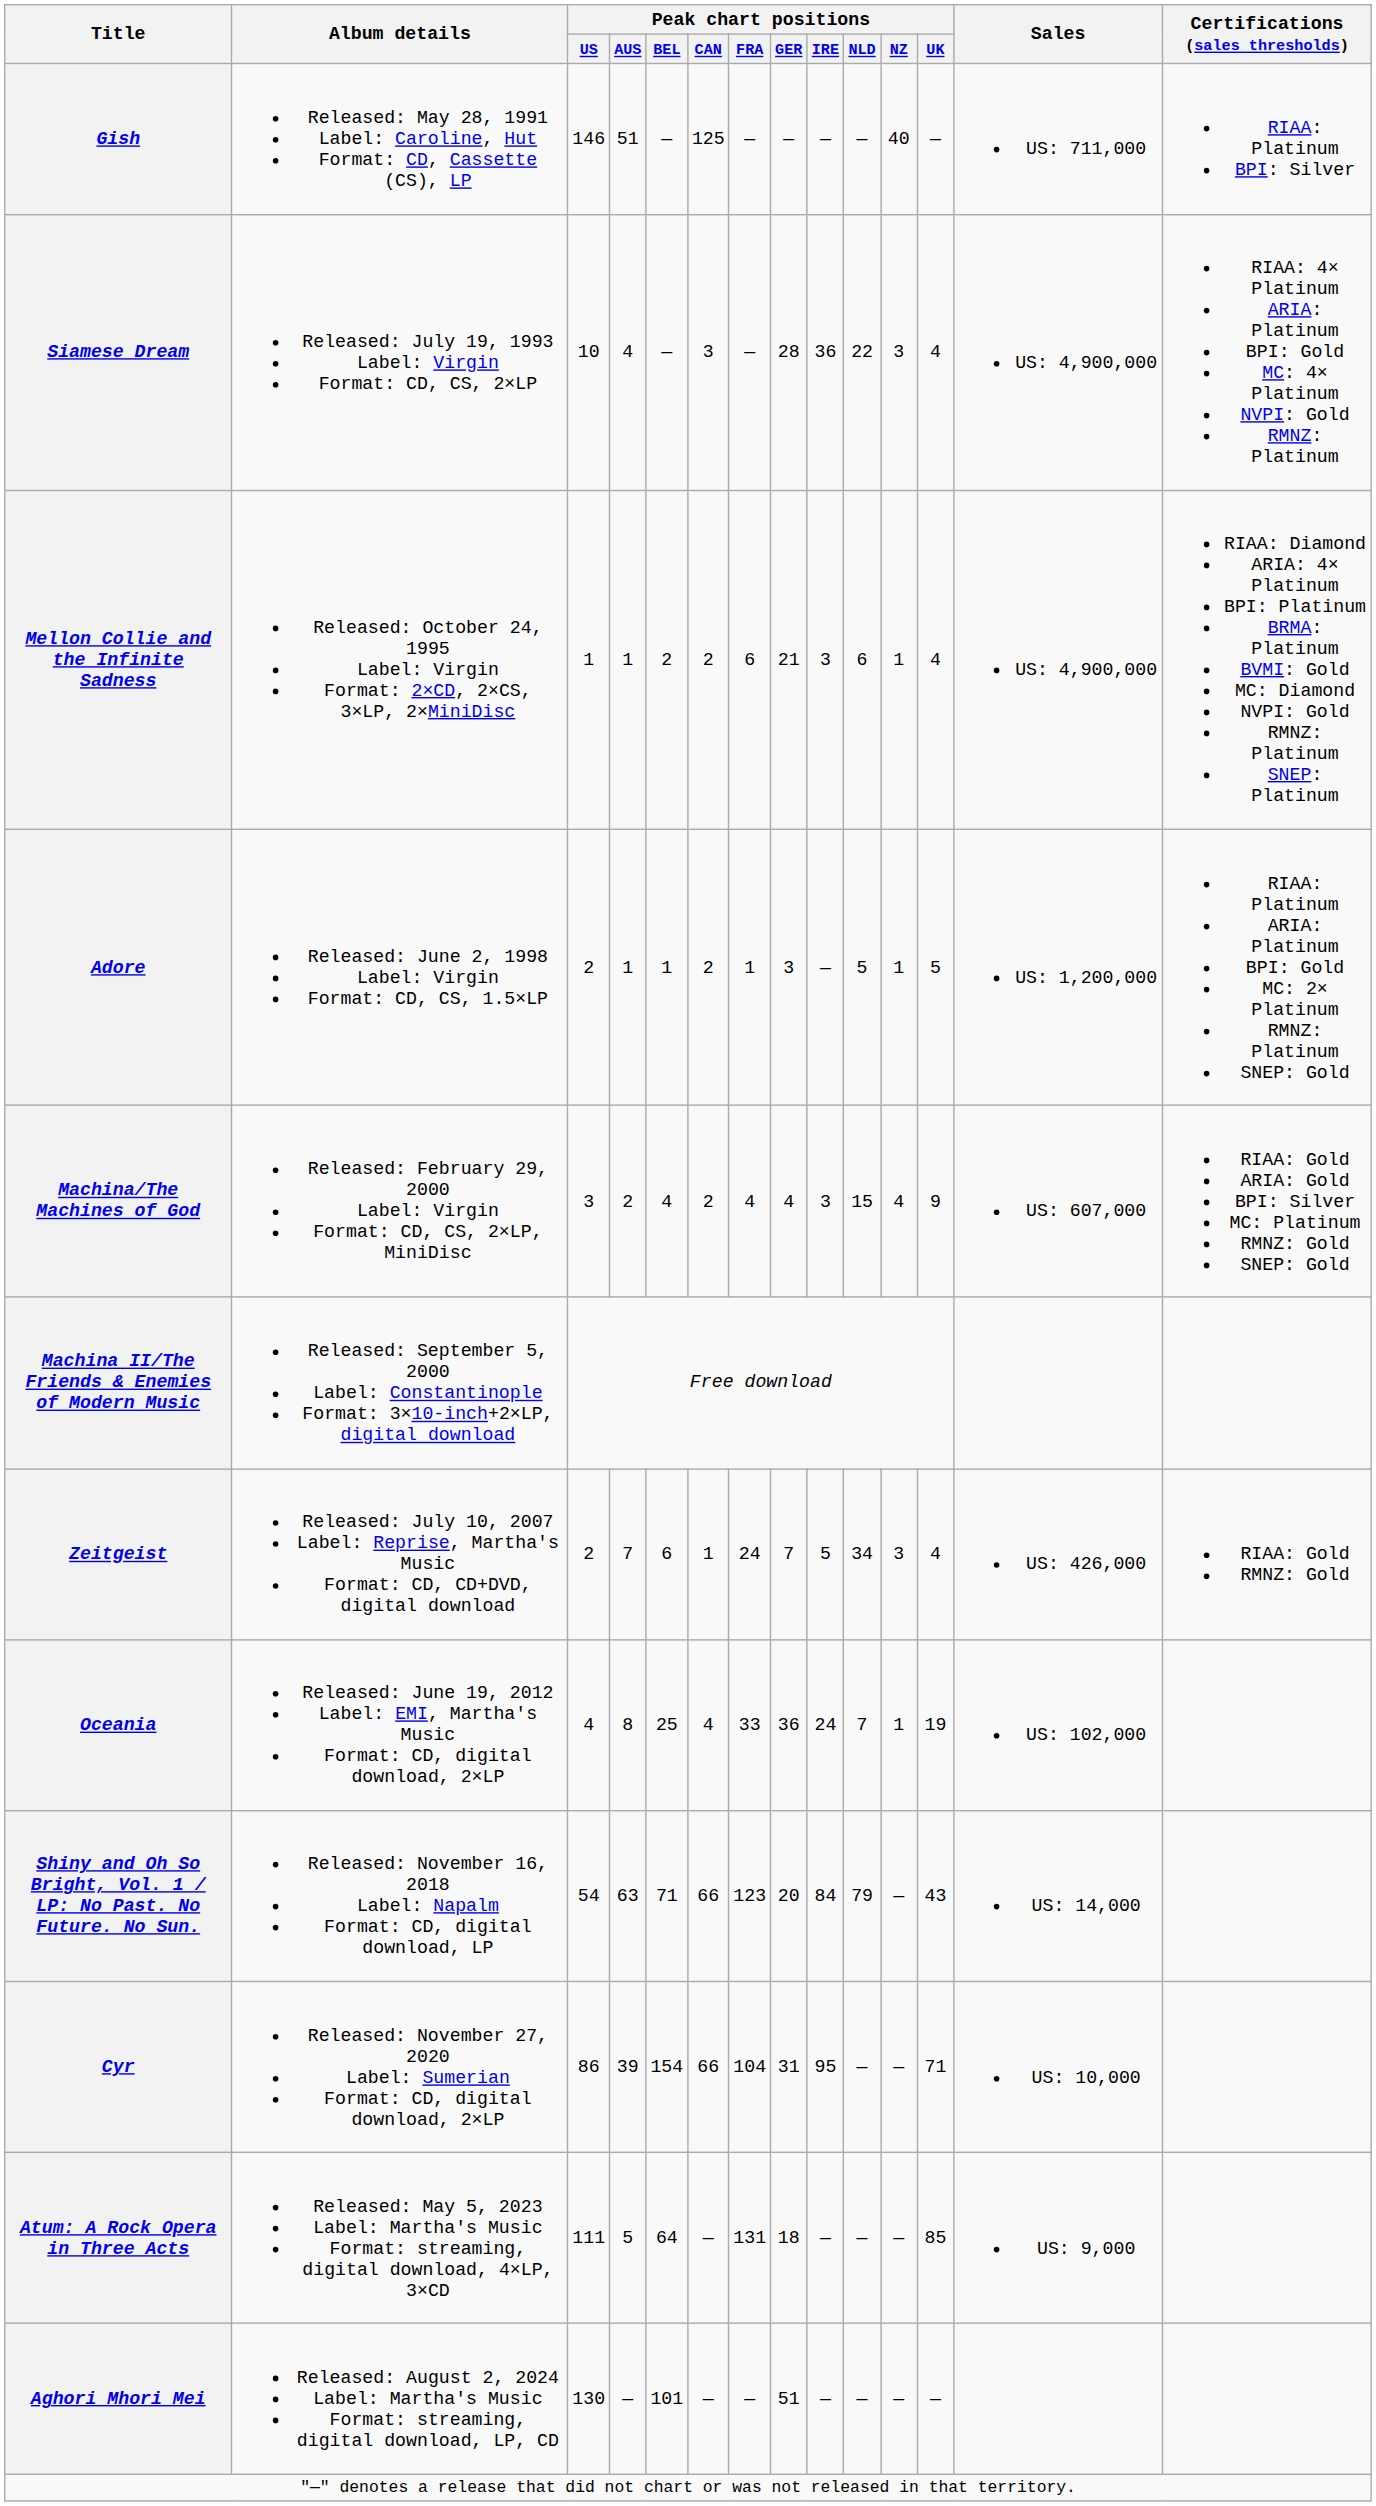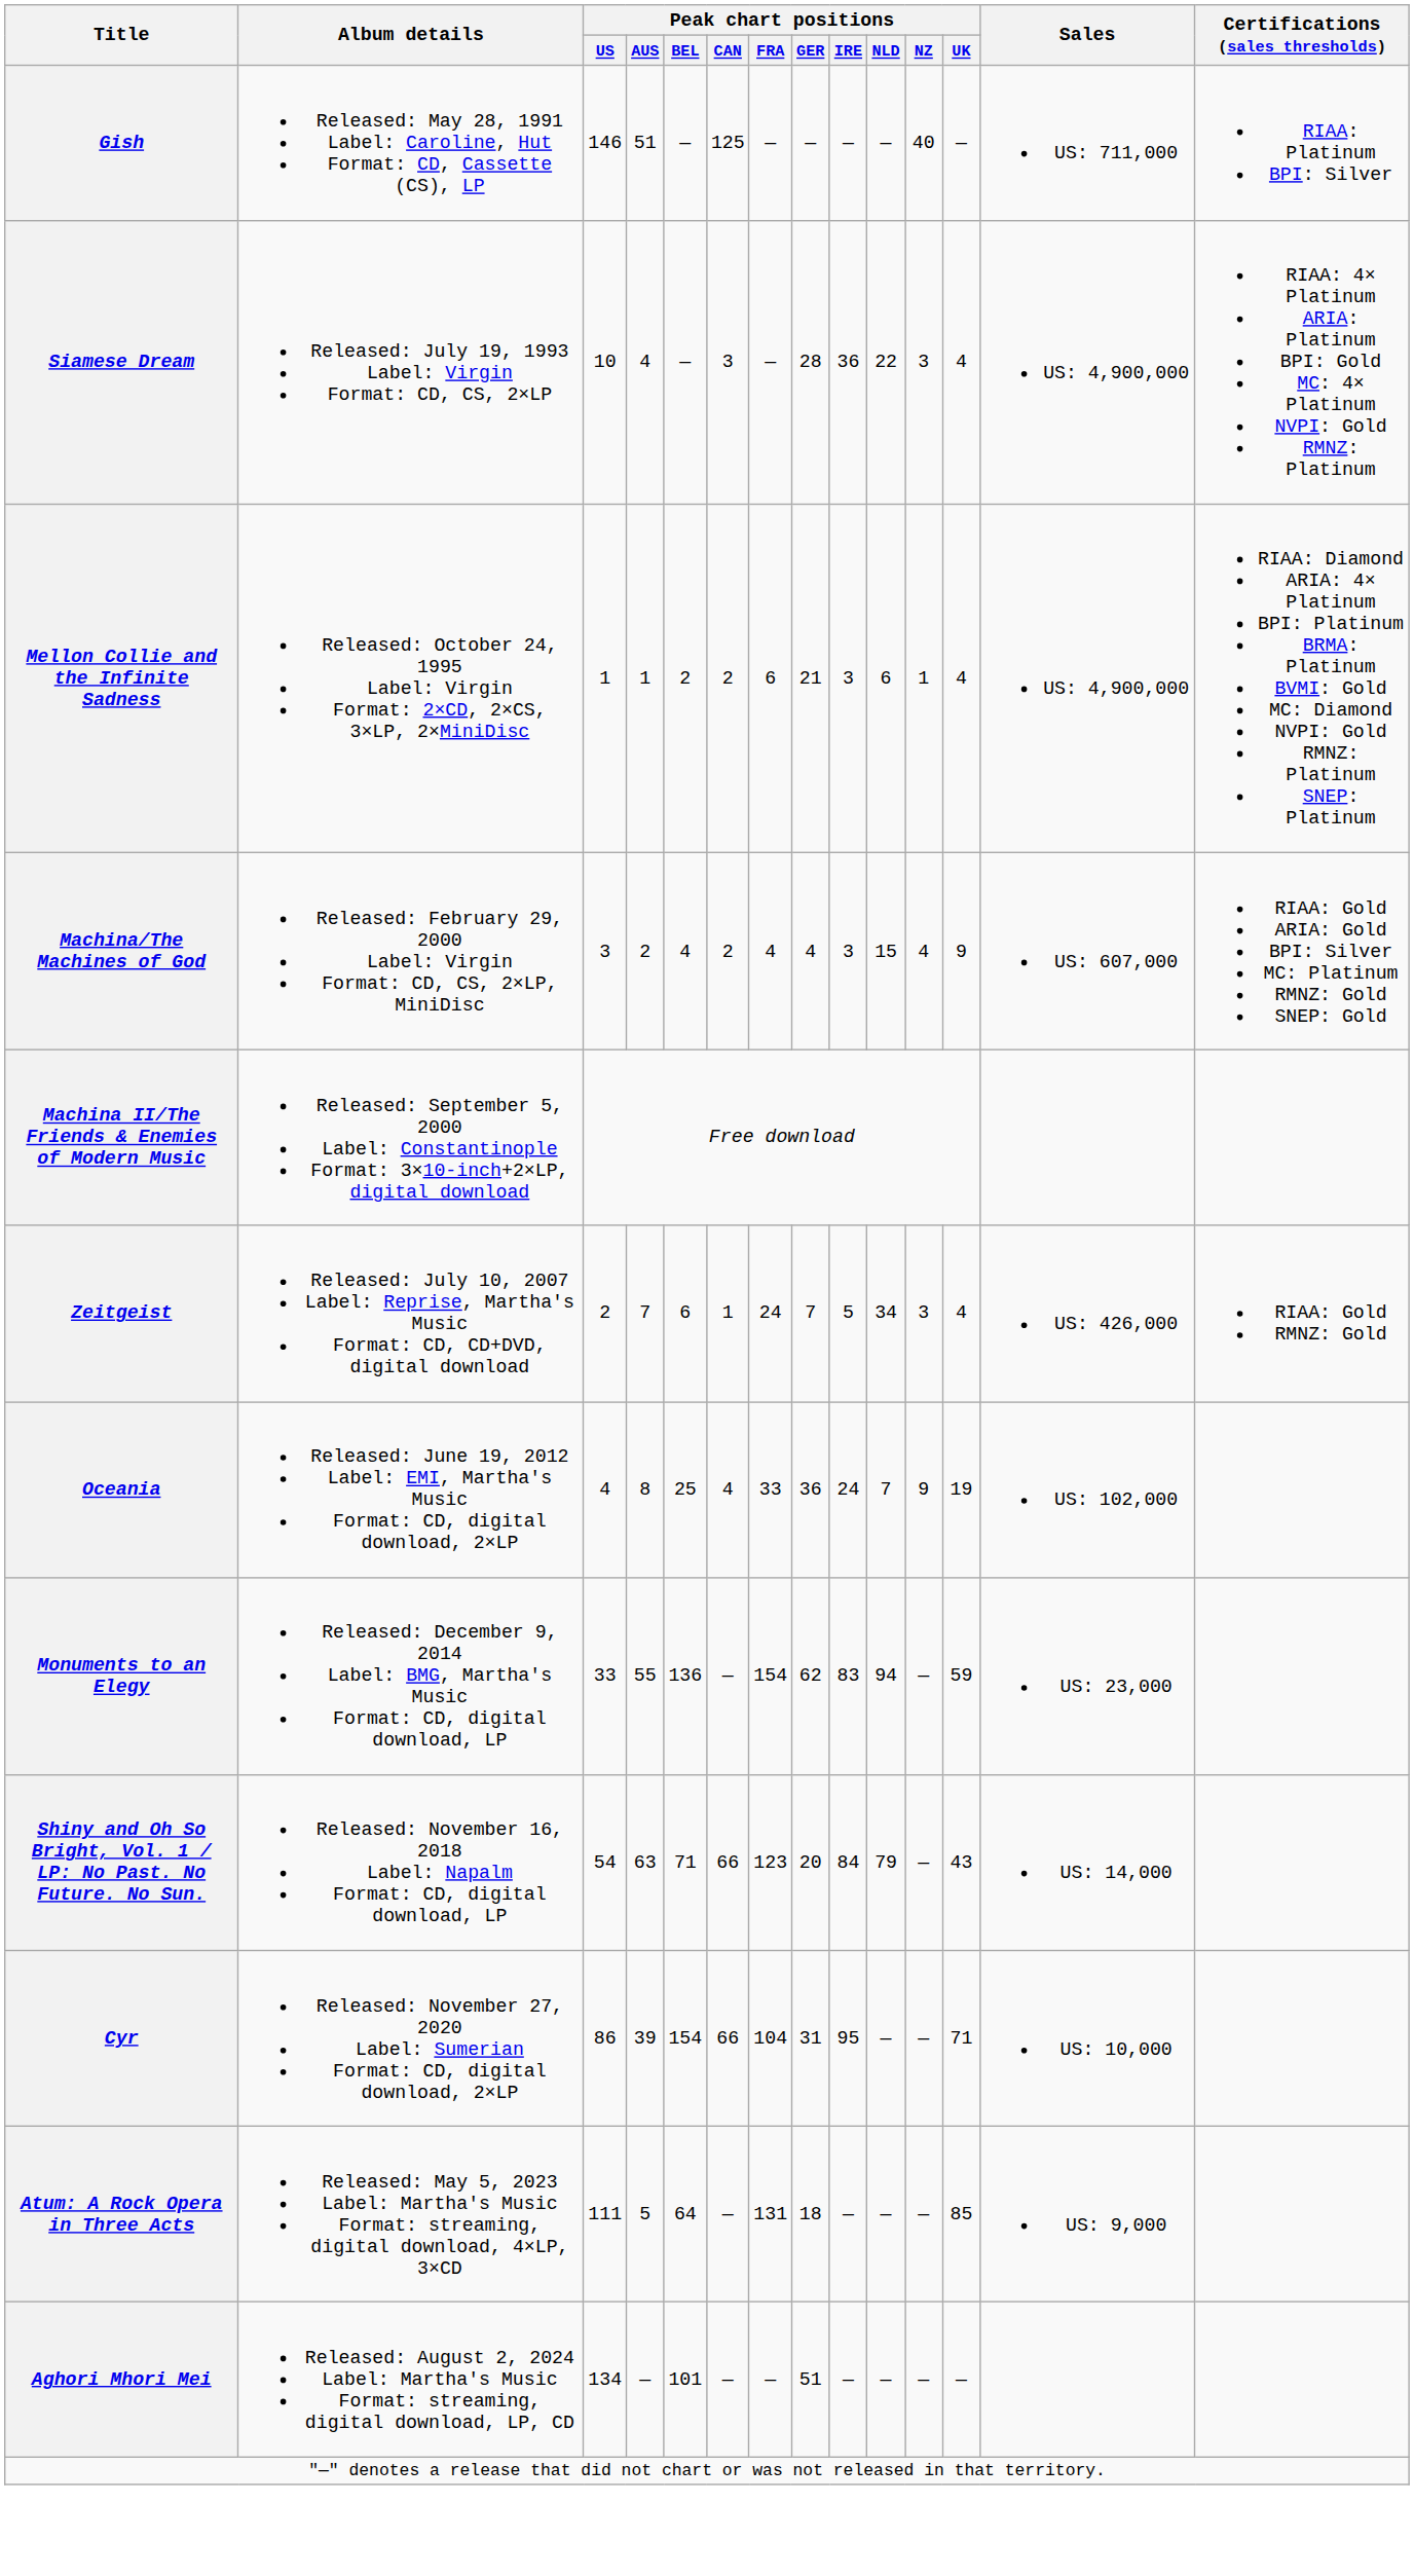 <table class="wikitable plainrowheaders" style="text-align:center;">
 <tr>
 <th scope="col" rowspan="2" style="width:12em">Title</th>
 <th scope="col" rowspan="2" style="width:18em">Album details</th>
 <th scope="col" colspan="10">Peak chart positions</th>
 <th scope="col" rowspan="2" style="width:11em">Sales</th>
 <th scope="col" rowspan="2" style="width:11em">Certifications<br><small>(<a href='#'>sales thresholds</a>)</small></th>
 </tr>
 <tr>
 <th width="20"><small><a href='#'>US</a><br></small></th>
 <th width="20"><small><a href='#'>AUS</a><br></small></th>
 <th width="20"><small><a href='#'>BEL</a><br></small></th>
 <th width="20"><small><a href='#'>CAN</a><br></small></th>
 <th width="20"><small><a href='#'>FRA</a><br></small></th>
 <th width="20"><small><a href='#'>GER</a><br></small></th>
 <th width="20"><small><a href='#'>IRE</a><br></small></th>
 <th width="20"><small><a href='#'>NLD</a><br></small></th>
 <th width="20"><small><a href='#'>NZ</a><br></small></th>
 <th width="20"><small><a href='#'>UK</a><br></small></th>
 </tr>
 <tr>
 <th scope="row"><em><a href='#'>Gish</a></em></th>
 <td><br><ul><li>Released: May 28, 1991</li><li>Label: <a href='#'>Caroline</a>, <a href='#'>Hut</a></li><li>Format: <a href='#'>CD</a>, <a href='#'>Cassette</a> (CS), <a href='#'>LP</a></li></ul></td>
 <td>146</td>
 <td>51</td>
 <td>—</td>
 <td>125</td>
 <td>—</td>
 <td>—</td>
 <td>—</td>
 <td>—</td>
 <td>40</td>
 <td>—</td>
 <td><br><ul><li>US: 711,000</li></ul></td>
 <td><br><ul><li><a href='#'>RIAA</a>: Platinum</li><li><a href='#'>BPI</a>: Silver</li></ul></td>
 </tr>
 <tr>
 <th scope="row"><em><a href='#'>Siamese Dream</a></em></th>
 <td><br><ul><li>Released: July 19, 1993</li><li>Label: <a href='#'>Virgin</a></li><li>Format: CD, CS, 2×LP</li></ul></td>
 <td>10</td>
 <td>4</td>
 <td>—</td>
 <td>3</td>
 <td>—</td>
 <td>28</td>
 <td>36<br></td>
 <td>22</td>
 <td>3</td>
 <td>4</td>
 <td><br><ul><li>US: 4,900,000</li></ul></td>
 <td><br><ul><li>RIAA: 4× Platinum</li><li><a href='#'>ARIA</a>: Platinum</li><li>BPI: Gold</li><li><a href='#'>MC</a>: 4× Platinum</li><li><a href='#'>NVPI</a>: Gold</li><li><a href='#'>RMNZ</a>: Platinum</li></ul></td>
 </tr>
 <tr>
 <th scope="row"><em><a href='#'>Mellon Collie and the Infinite Sadness</a></em></th>
 <td><br><ul><li>Released: October 24, 1995</li><li>Label: Virgin</li><li>Format: <a href='#'>2×CD</a>, 2×CS, 3×LP, 2×<a href='#'>MiniDisc</a></li></ul></td>
 <td>1</td>
 <td>1</td>
 <td>2</td>
 <td>2</td>
 <td>6</td>
 <td>21</td>
 <td>3</td>
 <td>6</td>
 <td>1</td>
 <td>4</td>
 <td><br><ul><li>US: 4,900,000</li></ul></td>
 <td><br><ul><li>RIAA: Diamond</li><li>ARIA: 4× Platinum</li><li>BPI: Platinum</li><li><a href='#'>BRMA</a>: Platinum</li><li><a href='#'>BVMI</a>: Gold</li><li>MC: Diamond</li><li>NVPI: Gold</li><li>RMNZ: Platinum</li><li><a href='#'>SNEP</a>: Platinum</li></ul></td>
 </tr>
 <tr>
-<th scope="row"><em><a href='#'>Adore</a></em></th>
-<td><br><ul><li>Released: June 2, 1998</li><li>Label: Virgin</li><li>Format: CD, CS, 1.5×LP</li></ul></td>
-<td>2</td>
-<td>1</td>
-<td>1</td>
-<td>2</td>
-<td>1</td>
-<td>3</td>
-<td>—</td>
-<td>5</td>
-<td>1</td>
-<td>5</td>
-<td><br><ul><li>US: 1,200,000</li></ul></td>
-<td><br><ul><li>RIAA: Platinum</li><li>ARIA: Platinum</li><li>BPI: Gold</li><li>MC: 2× Platinum</li><li>RMNZ: Platinum</li><li>SNEP: Gold</li></ul></td>
-</tr>
-<tr>
 <th scope="row"><em><a href='#'>Machina/The Machines of God</a></em></th>
 <td><br><ul><li>Released: February 29, 2000</li><li>Label: Virgin</li><li>Format: CD, CS, 2×LP, MiniDisc</li></ul></td>
 <td>3</td>
 <td>2</td>
 <td>4</td>
 <td>2</td>
 <td>4</td>
 <td>4</td>
 <td>3</td>
 <td>15</td>
 <td>4</td>
 <td>9</td>
 <td><br><ul><li>US: 607,000</li></ul></td>
 <td><br><ul><li>RIAA: Gold</li><li>ARIA: Gold</li><li>BPI: Silver</li><li>MC: Platinum</li><li>RMNZ: Gold</li><li>SNEP: Gold</li></ul></td>
 </tr>
 <tr>
 <th scope="row"><em><a href='#'>Machina II/The Friends & Enemies of Modern Music</a></em></th>
 <td><br><ul><li>Released: September 5, 2000</li><li>Label: <a href='#'>Constantinople</a></li><li>Format: 3×<a href='#'>10-inch</a>+2×LP, <a href='#'>digital download</a></li></ul></td>
 <td colspan="10"><em>Free download</em></td>
 <td align="left"></td>
 <td></td>
 </tr>
 <tr>
 <th scope="row"><em><a href='#'>Zeitgeist</a></em></th>
 <td><br><ul><li>Released: July 10, 2007</li><li>Label: <a href='#'>Reprise</a>, Martha's Music</li><li>Format: CD, CD+DVD, digital download</li></ul></td>
 <td>2</td>
 <td>7</td>
 <td>6</td>
 <td>1</td>
 <td>24</td>
 <td>7</td>
 <td>5</td>
 <td>34</td>
 <td>3</td>
 <td>4</td>
 <td><br><ul><li>US: 426,000</li></ul></td>
 <td><br><ul><li>RIAA: Gold</li><li>RMNZ: Gold</li></ul></td>
 </tr>
 <tr>
 <th scope="row"><em><a href='#'>Oceania</a></em></th>
 <td><br><ul><li>Released: June 19, 2012</li><li>Label: <a href='#'>EMI</a>, Martha's Music</li><li>Format: CD, digital download, 2×LP</li></ul></td>
 <td>4</td>
 <td>8</td>
 <td>25</td>
 <td>4</td>
 <td>33</td>
 <td>36</td>
 <td>24</td>
 <td>7</td>
-<td>1</td>
+<td>9</td>
 <td>19</td>
 <td><br><ul><li>US: 102,000</li></ul></td>
+<td></td>
+</tr>
+<tr>
+<th scope="row"><em><a href='#'>Monuments to an Elegy</a></em></th>
+<td><br><ul><li>Released: December 9, 2014</li><li>Label: <a href='#'>BMG</a>, Martha's Music</li><li>Format: CD, digital download, LP</li></ul></td>
+<td>33</td>
+<td>55</td>
+<td>136</td>
+<td>—</td>
+<td>154</td>
+<td>62</td>
+<td>83</td>
+<td>94</td>
+<td>—</td>
+<td>59</td>
+<td><br><ul><li>US: 23,000</li></ul></td>
 <td></td>
 </tr>
 <tr>
 <th scope="row"><em><a href='#'>Shiny and Oh So Bright, Vol. 1 / LP: No Past. No Future. No Sun.</a></em></th>
 <td><br><ul><li>Released: November 16, 2018</li><li>Label: <a href='#'>Napalm</a></li><li>Format: CD, digital download, LP</li></ul></td>
 <td>54</td>
 <td>63</td>
 <td>71</td>
 <td>66</td>
 <td>123</td>
 <td>20</td>
 <td>84</td>
 <td>79</td>
 <td>—</td>
 <td>43</td>
 <td><br><ul><li>US: 14,000</li></ul></td>
 <td></td>
 </tr>
 <tr>
 <th scope="row"><em><a href='#'>Cyr</a></em></th>
 <td><br><ul><li>Released: November 27, 2020</li><li>Label: <a href='#'>Sumerian</a></li><li>Format: CD, digital download, 2×LP</li></ul></td>
 <td>86</td>
 <td>39</td>
 <td>154</td>
 <td>66</td>
 <td>104</td>
 <td>31</td>
 <td>95</td>
 <td>—</td>
 <td>—</td>
 <td>71</td>
 <td><br><ul><li>US: 10,000</li></ul></td>
 <td></td>
 </tr>
 <tr>
 <th scope="row"><em><a href='#'>Atum: A Rock Opera in Three Acts</a></em></th>
 <td><br><ul><li>Released: May 5, 2023</li><li>Label: Martha's Music</li><li>Format: streaming, digital download, 4×LP, 3×CD</li></ul></td>
 <td>111</td>
 <td>5</td>
 <td>64</td>
 <td>—</td>
 <td>131</td>
 <td>18</td>
 <td>—</td>
 <td>—</td>
 <td>—</td>
 <td>85</td>
 <td><br><ul><li>US: 9,000</li></ul></td>
 <td></td>
 </tr>
 <tr>
 <th scope="row"><em><a href='#'>Aghori Mhori Mei</a></em></th>
 <td><br><ul><li>Released: August 2, 2024</li><li>Label: Martha's Music</li><li>Format: streaming, digital download, LP, CD</li></ul></td>
-<td>130</td>
+<td>134</td>
 <td>—</td>
 <td>101</td>
 <td>—</td>
 <td>—</td>
 <td>51</td>
 <td>—</td>
 <td>—</td>
 <td>—</td>
 <td>—</td>
 <td></td>
 <td></td>
 </tr>
 <tr>
 <td colspan="14" style="font-size:90%">"—" denotes a release that did not chart or was not released in that territory.</td>
 </tr>
 </table>
